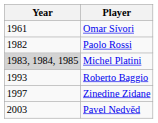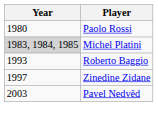 <table class="wikitable">
 <tr>
 <th>Year</th>
 <th>Player</th>
 </tr>
 <tr>
-<td>1961</td>
-<td> <a href='#'>Omar Sívori</a></td>
-</tr>
-<tr>
-<td>1982</td>
+<td>1980</td>
 <td> <a href='#'>Paolo Rossi</a></td>
 </tr>
 <tr>
 <td style="background: lightgrey;">1983, 1984, 1985</td>
 <td> <a href='#'>Michel Platini</a></td>
 </tr>
 <tr>
 <td>1993</td>
 <td> <a href='#'>Roberto Baggio</a></td>
 </tr>
 <tr>
 <td>1997</td>
 <td> <a href='#'>Zinedine Zidane</a></td>
 </tr>
 <tr>
 <td>2003</td>
 <td> <a href='#'>Pavel Nedvěd</a></td>
 </tr>
 </table>
